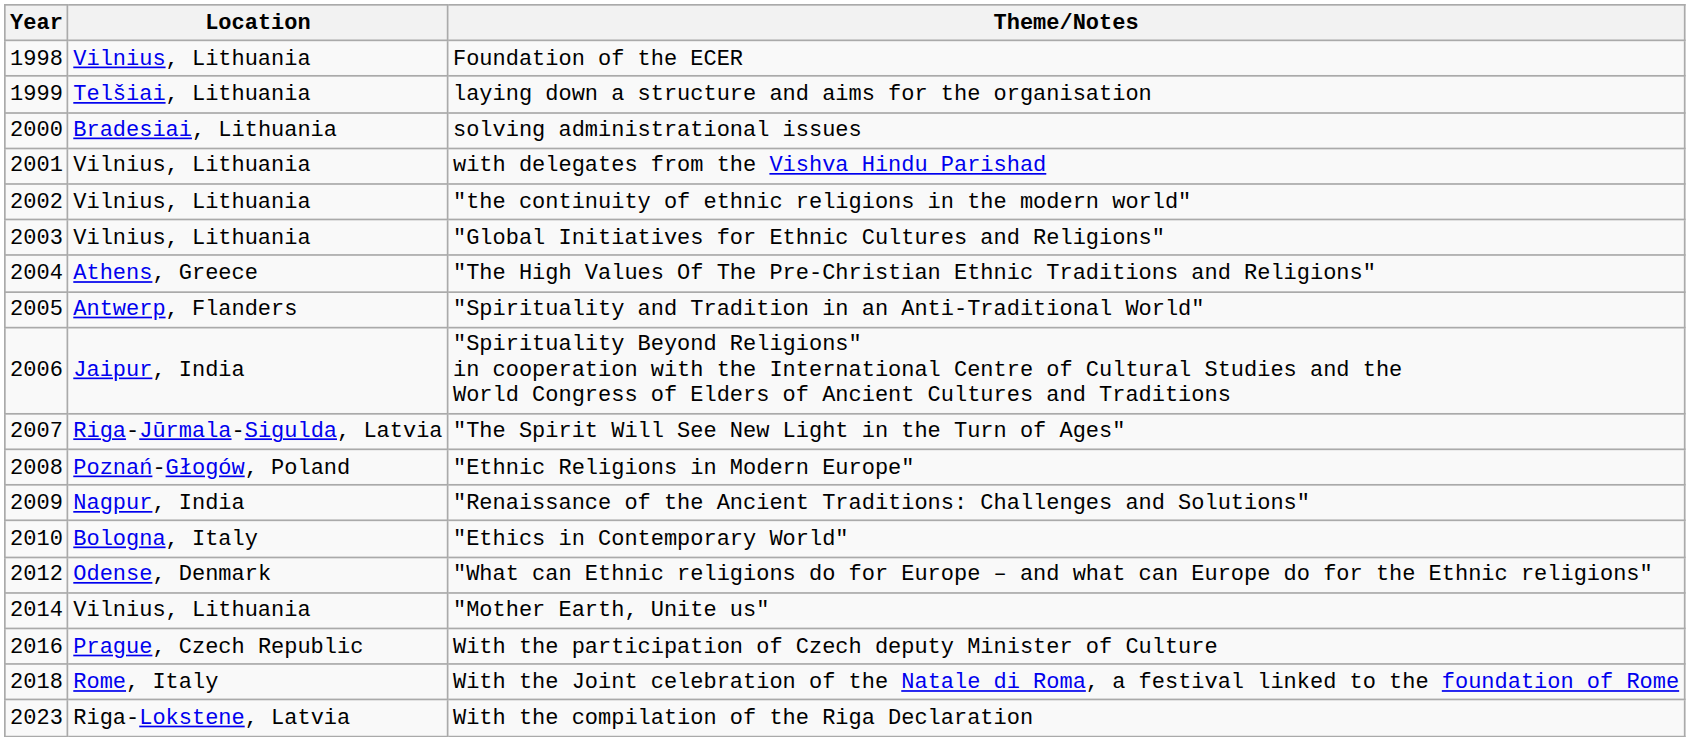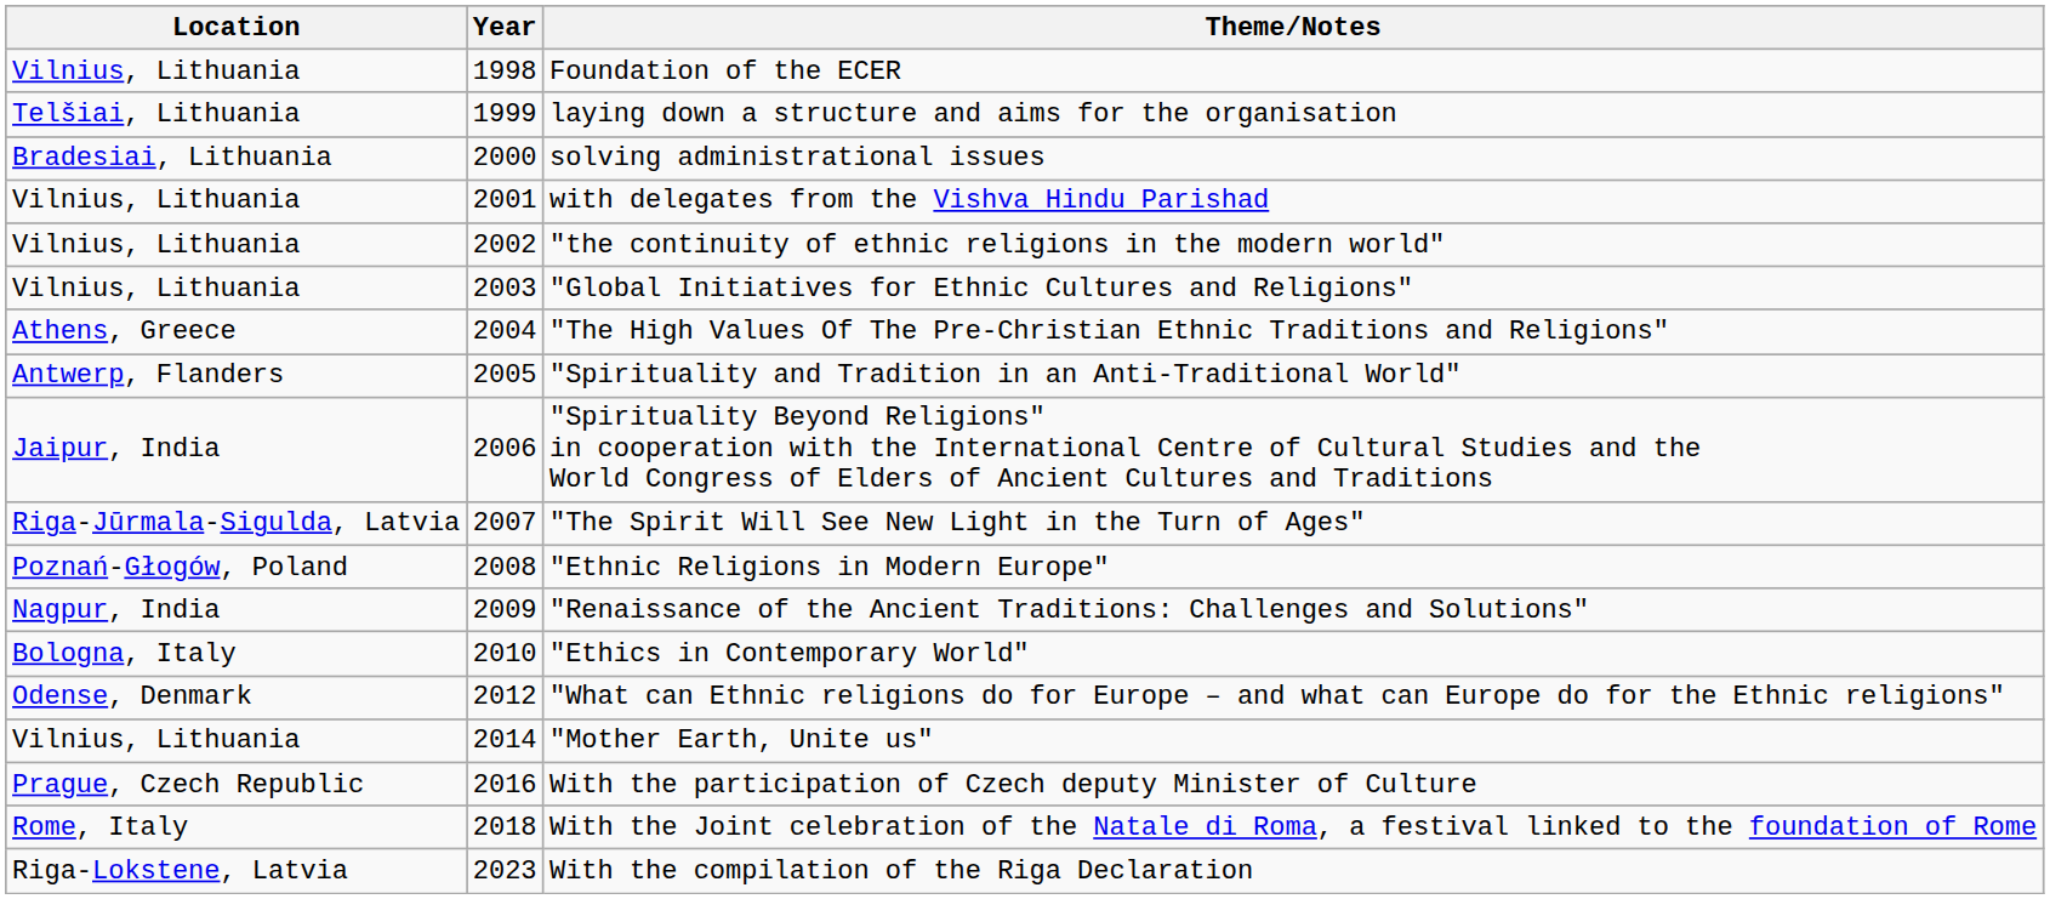 <table class="wikitable">
 <tr>
+<th>Location</th>
 <th>Year</th>
-<th>Location</th>
 <th>Theme/Notes</th>
 </tr>
 <tr>
+<td><a href='#'>Vilnius</a>, Lithuania</td>
 <td>1998</td>
-<td><a href='#'>Vilnius</a>, Lithuania</td>
 <td>Foundation of the ECER</td>
 </tr>
 <tr>
+<td><a href='#'>Telšiai</a>, Lithuania</td>
 <td>1999</td>
-<td><a href='#'>Telšiai</a>, Lithuania</td>
 <td>laying down a structure and aims for the organisation</td>
 </tr>
 <tr>
+<td><a href='#'>Bradesiai</a>, Lithuania</td>
 <td>2000</td>
-<td><a href='#'>Bradesiai</a>, Lithuania</td>
 <td>solving administrational issues</td>
 </tr>
 <tr>
+<td>Vilnius, Lithuania</td>
 <td>2001</td>
-<td>Vilnius, Lithuania</td>
 <td>with delegates from the <a href='#'>Vishva Hindu Parishad</a></td>
 </tr>
 <tr>
+<td>Vilnius, Lithuania</td>
 <td>2002</td>
-<td>Vilnius, Lithuania</td>
 <td>"the continuity of ethnic religions in the modern world"</td>
 </tr>
 <tr>
+<td>Vilnius, Lithuania</td>
 <td>2003</td>
-<td>Vilnius, Lithuania</td>
 <td>"Global Initiatives for Ethnic Cultures and Religions"</td>
 </tr>
 <tr>
+<td><a href='#'>Athens</a>, Greece</td>
 <td>2004</td>
-<td><a href='#'>Athens</a>, Greece</td>
 <td>"The High Values Of The Pre-Christian Ethnic Traditions and Religions"</td>
 </tr>
 <tr>
+<td><a href='#'>Antwerp</a>, Flanders</td>
 <td>2005</td>
-<td><a href='#'>Antwerp</a>, Flanders</td>
 <td>"Spirituality and Tradition in an Anti-Traditional World"</td>
 </tr>
 <tr>
+<td><a href='#'>Jaipur</a>, India</td>
 <td>2006</td>
-<td><a href='#'>Jaipur</a>, India</td>
 <td>"Spirituality Beyond Religions"<br>in cooperation with the International Centre of Cultural Studies and the<br>World Congress of Elders of Ancient Cultures and Traditions</td>
 </tr>
 <tr>
+<td><a href='#'>Riga</a>-<a href='#'>Jūrmala</a>-<a href='#'>Sigulda</a>, Latvia</td>
 <td>2007</td>
-<td><a href='#'>Riga</a>-<a href='#'>Jūrmala</a>-<a href='#'>Sigulda</a>, Latvia</td>
 <td>"The Spirit Will See New Light in the Turn of Ages"</td>
 </tr>
 <tr>
+<td><a href='#'>Poznań</a>-<a href='#'>Głogów</a>, Poland</td>
 <td>2008</td>
-<td><a href='#'>Poznań</a>-<a href='#'>Głogów</a>, Poland</td>
 <td>"Ethnic  Religions in Modern Europe"</td>
 </tr>
 <tr>
+<td><a href='#'>Nagpur</a>, India</td>
 <td>2009</td>
-<td><a href='#'>Nagpur</a>, India</td>
 <td>"Renaissance of the Ancient Traditions: Challenges and Solutions"</td>
 </tr>
 <tr>
+<td><a href='#'>Bologna</a>, Italy</td>
 <td>2010</td>
-<td><a href='#'>Bologna</a>, Italy</td>
 <td>"Ethics in Contemporary World"</td>
 </tr>
 <tr>
+<td><a href='#'>Odense</a>, Denmark</td>
 <td>2012</td>
-<td><a href='#'>Odense</a>, Denmark</td>
 <td>"What can Ethnic religions do for Europe – and what can Europe do for the Ethnic religions"</td>
 </tr>
 <tr>
+<td>Vilnius, Lithuania</td>
 <td>2014</td>
-<td>Vilnius, Lithuania</td>
 <td>"Mother Earth, Unite us"</td>
 </tr>
 <tr>
+<td><a href='#'>Prague</a>, Czech Republic</td>
 <td>2016</td>
-<td><a href='#'>Prague</a>, Czech Republic</td>
 <td>With the participation of Czech deputy Minister of Culture</td>
 </tr>
 <tr>
+<td><a href='#'>Rome</a>, Italy</td>
 <td>2018</td>
-<td><a href='#'>Rome</a>, Italy</td>
 <td>With the Joint celebration of the <a href='#'>Natale di Roma</a>, a festival linked to the <a href='#'>foundation of Rome</a></td>
 </tr>
 <tr>
+<td>Riga-<a href='#'>Lokstene</a>, Latvia</td>
 <td>2023</td>
-<td>Riga-<a href='#'>Lokstene</a>, Latvia</td>
 <td>With the compilation of the Riga Declaration</td>
 </tr>
 </table>
